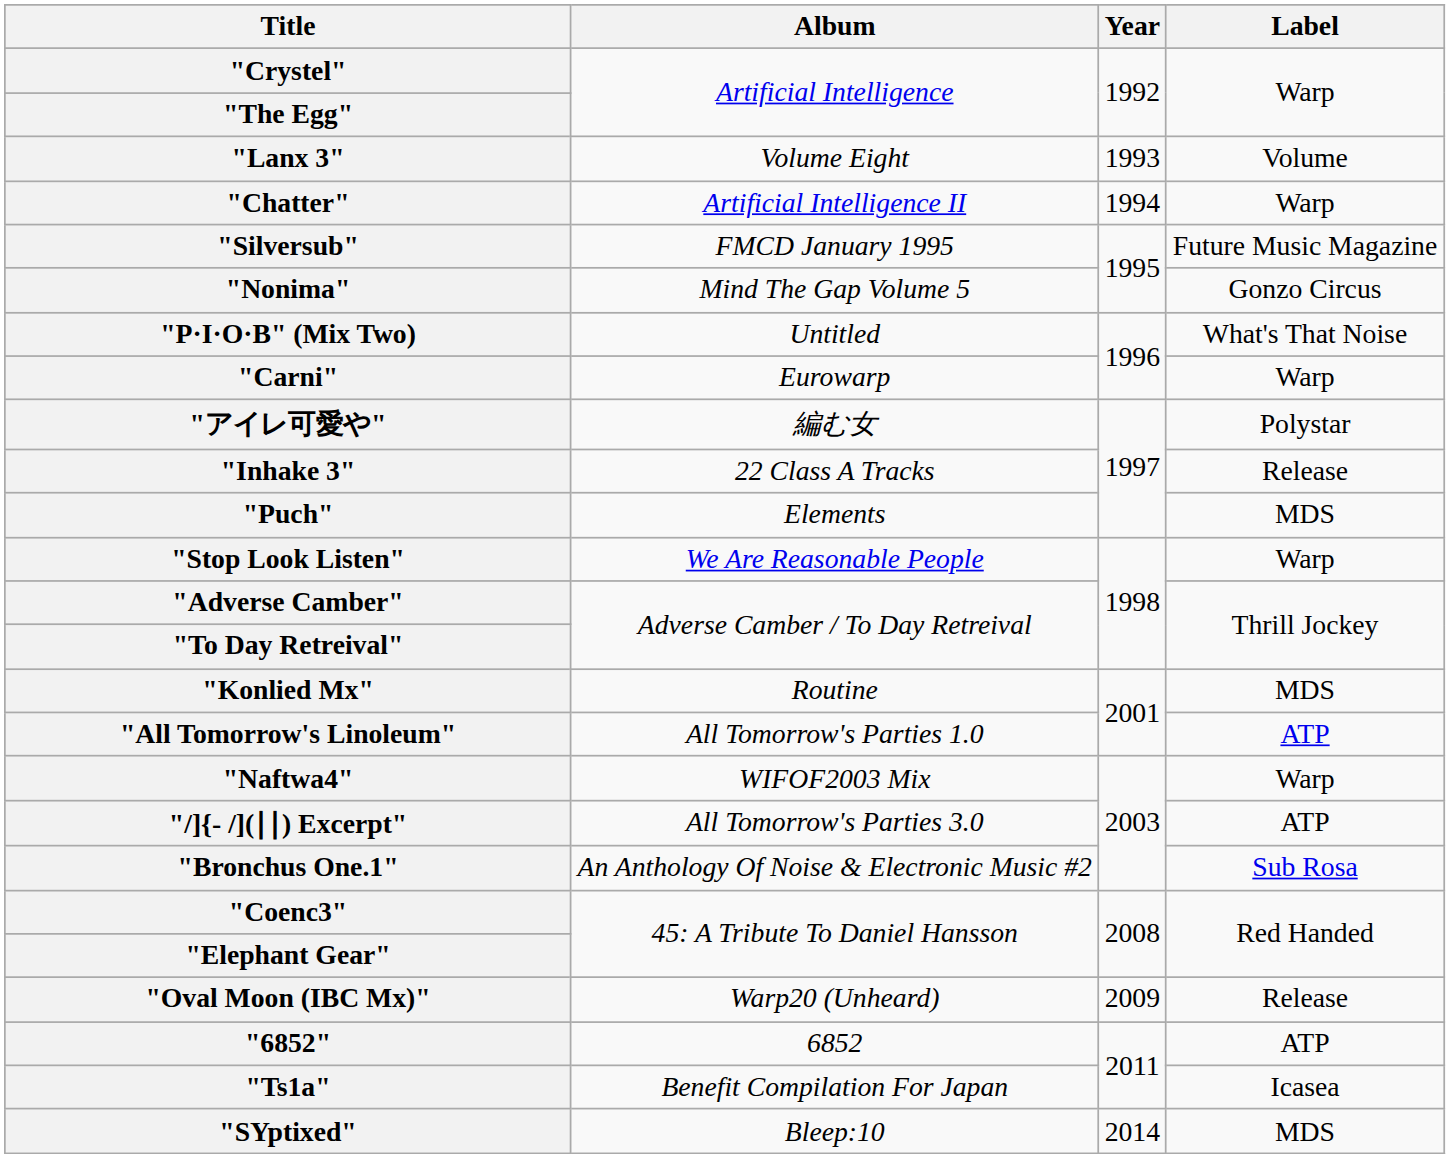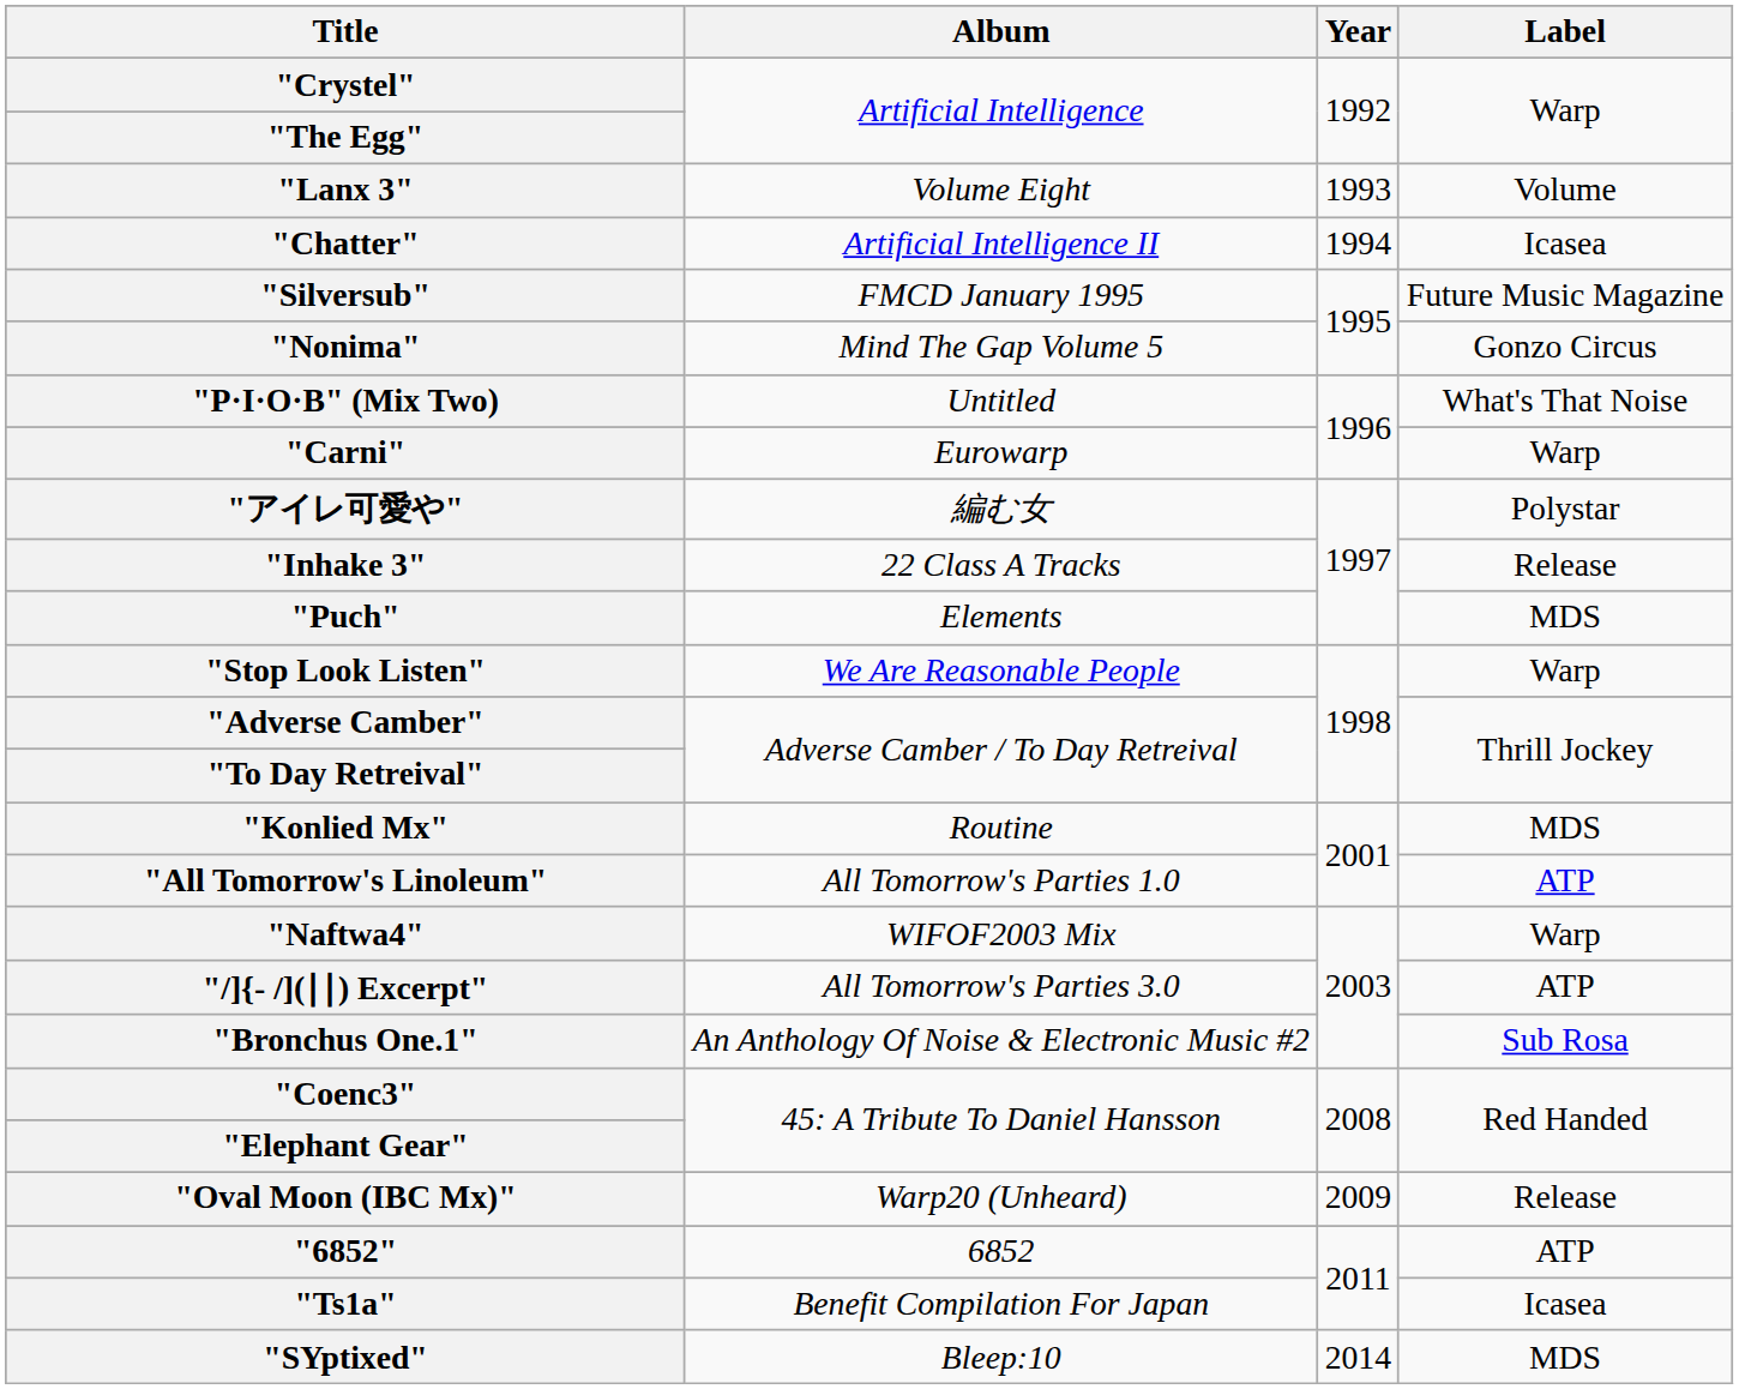 <table class="wikitable plainrowheaders" style="text-align:center;">
 <tr>
 <th scope="col" style="width:20em;">Title</th>
 <th scope="col">Album</th>
 <th scope="col">Year</th>
 <th scope="col">Label</th>
 </tr>
 <tr>
 <th scope="row">"Crystel"</th>
 <td rowspan="2"><em><a href='#'>Artificial Intelligence</a></em></td>
 <td rowspan="2">1992</td>
 <td rowspan="2">Warp</td>
 </tr>
 <tr>
 <th scope="row">"The Egg"</th>
 </tr>
 <tr>
 <th scope="row">"Lanx 3"</th>
 <td><em>Volume Eight</em></td>
 <td>1993</td>
 <td>Volume</td>
 </tr>
 <tr>
 <th scope="row">"Chatter"</th>
 <td><em><a href='#'>Artificial Intelligence II</a></em></td>
 <td>1994</td>
-<td>Warp</td>
+<td>Icasea</td>
 </tr>
 <tr>
 <th scope="row">"Silversub"</th>
 <td><em>FMCD January 1995</em></td>
 <td rowspan="2">1995</td>
 <td>Future Music Magazine</td>
 </tr>
 <tr>
 <th scope="row">"Nonima"</th>
 <td><em>Mind The Gap Volume 5</em></td>
 <td>Gonzo Circus</td>
 </tr>
 <tr>
 <th scope="row">"P·I·O·B" (Mix Two)</th>
 <td><em>Untitled</em></td>
 <td rowspan="2">1996</td>
 <td>What's That Noise</td>
 </tr>
 <tr>
 <th scope="row">"Carni"</th>
 <td><em>Eurowarp</em></td>
 <td>Warp</td>
 </tr>
 <tr>
 <th scope="row">"アイレ可愛や" </th>
 <td><em>編む女</em></td>
 <td rowspan="3">1997</td>
 <td>Polystar</td>
 </tr>
 <tr>
 <th scope="row">"Inhake 3"</th>
 <td><em>22 Class A Tracks</em></td>
 <td>Release</td>
 </tr>
 <tr>
 <th scope="row">"Puch"</th>
 <td><em>Elements</em></td>
 <td>MDS</td>
 </tr>
 <tr>
 <th scope="row">"Stop Look Listen"</th>
 <td><em><a href='#'>We Are Reasonable People</a></em></td>
 <td rowspan="3">1998</td>
 <td>Warp</td>
 </tr>
 <tr>
 <th scope="row">"Adverse Camber" </th>
 <td rowspan="2"><em>Adverse Camber / To Day Retreival</em></td>
 <td rowspan="2">Thrill Jockey</td>
 </tr>
 <tr>
 <th scope="row">"To Day Retreival" </th>
 </tr>
 <tr>
 <th scope="row">"Konlied Mx"</th>
 <td><em>Routine</em></td>
 <td rowspan="2">2001</td>
 <td>MDS</td>
 </tr>
 <tr>
 <th scope="row">"All Tomorrow's Linoleum"</th>
 <td><em>All Tomorrow's Parties 1.0</em></td>
 <td><a href='#'>ATP</a></td>
 </tr>
 <tr>
 <th scope="row">"Naftwa4"</th>
 <td><em>WIFOF2003 Mix</em></td>
 <td rowspan="3">2003</td>
 <td>Warp</td>
 </tr>
 <tr>
 <th scope="row">"/]{- /](∣∣) Excerpt"</th>
 <td><em>All Tomorrow's Parties 3.0</em></td>
 <td>ATP</td>
 </tr>
 <tr>
 <th scope="row">"Bronchus One.1"</th>
 <td><em>An Anthology Of Noise & Electronic Music #2</em></td>
 <td><a href='#'>Sub Rosa</a></td>
 </tr>
 <tr>
 <th scope="row">"Coenc3"</th>
 <td rowspan=2><em>45: A Tribute To Daniel Hansson</em></td>
 <td rowspan=2>2008</td>
 <td rowspan=2>Red Handed</td>
 </tr>
 <tr>
 <th scope="row">"Elephant Gear" </th>
 </tr>
 <tr>
 <th scope="row">"Oval Moon (IBC Mx)"</th>
 <td><em>Warp20 (Unheard)</em></td>
 <td>2009</td>
 <td>Release</td>
 </tr>
 <tr>
 <th scope="row">"6852"</th>
 <td><em>6852</em></td>
 <td rowspan=2>2011</td>
 <td>ATP</td>
 </tr>
 <tr>
 <th scope="row">"Ts1a"</th>
 <td><em>Benefit Compilation For Japan</em></td>
 <td>Icasea</td>
 </tr>
 <tr>
 <th scope="row">"SYptixed"</th>
 <td><em>Bleep:10</em></td>
 <td>2014</td>
 <td>MDS</td>
 </tr>
 <tr>
 </tr>
 </table>
